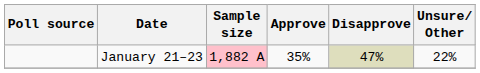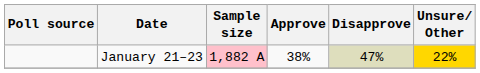 <table class="wikitable sortable collapsible" style="text-align:center;line-height:17px">
 <tr>
 <th>Poll source</th>
 <th>Date</th>
 <th>Sample<br>size</th>
 <th>Approve</th>
 <th>Disapprove</th>
 <th>Unsure/<br>Other</th>
 </tr>
 <tr>
 <td></td>
 <td>January 21–23</td>
 <td style="background: pink;">1,882 A</td>
-<td>35%</td>
+<td>38%</td>
 <td style="background:#DEDEBD;">47%</td>
-<td>22%</td>
+<td style="background: gold;">22%</td>
 </tr>
 <tr>
 </tr>
 </table>
